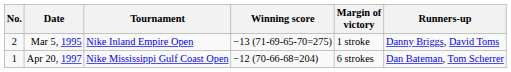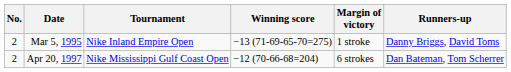 <table class="wikitable" style="font-size:95%;">
 <tr>
 <th>No.</th>
 <th>Date</th>
 <th>Tournament</th>
 <th>Winning score</th>
 <th>Margin of<br>victory</th>
 <th>Runners-up</th>
 </tr>
 <tr>
 <td align=center>2</td>
 <td align=right>Mar 5, <a href='#'>1995</a></td>
 <td><a href='#'>Nike Inland Empire Open</a></td>
 <td>−13 (71-69-65-70=275)</td>
 <td>1 stroke</td>
 <td> <a href='#'>Danny Briggs</a>,  <a href='#'>David Toms</a></td>
 </tr>
 <tr>
-<td align=center>1</td>
+<td align=center>2</td>
 <td align=right>Apr 20, <a href='#'>1997</a></td>
 <td><a href='#'>Nike Mississippi Gulf Coast Open</a></td>
 <td>−12 (70-66-68=204)</td>
 <td>6 strokes</td>
 <td> <a href='#'>Dan Bateman</a>,  <a href='#'>Tom Scherrer</a></td>
 </tr>
 </table>
